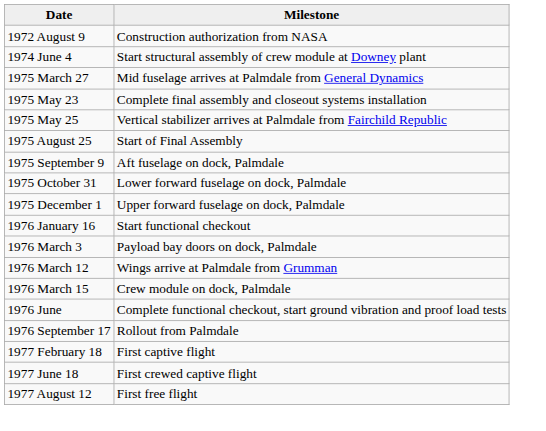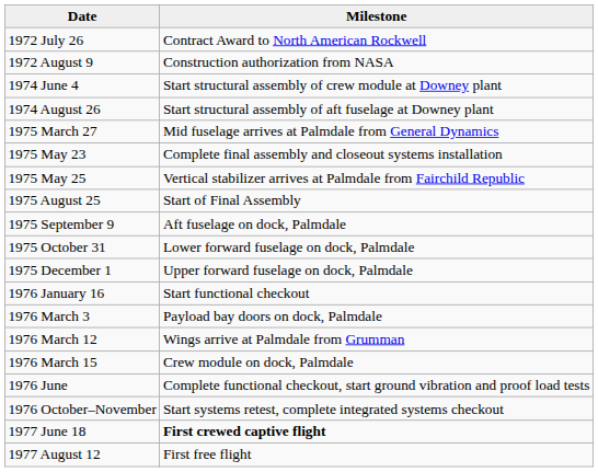 <table class="wikitable">
 <tr>
 <th scope="col" style="background:#efefef;" scope=col>Date</th>
 <th scope="col" style="background:#efefef;" scope=col>Milestone</th>
+</tr>
+<tr>
+<td>1972 July 26</td>
+<td>Contract Award to <a href='#'>North American Rockwell</a></td>
 </tr>
 <tr>
 <td>1972 August 9</td>
 <td>Construction authorization from NASA</td>
 </tr>
 <tr>
 <td>1974 June 4</td>
 <td>Start structural assembly of crew module at <a href='#'>Downey</a> plant</td>
+</tr>
+<tr>
+<td>1974 August 26</td>
+<td>Start structural assembly of aft fuselage at Downey plant</td>
 </tr>
 <tr>
 <td>1975 March 27</td>
 <td>Mid fuselage arrives at Palmdale from <a href='#'>General Dynamics</a></td>
 </tr>
 <tr>
 <td>1975 May 23</td>
 <td>Complete final assembly and closeout systems installation</td>
 </tr>
 <tr>
 <td>1975 May 25</td>
 <td>Vertical stabilizer arrives at Palmdale from <a href='#'>Fairchild Republic</a></td>
 </tr>
 <tr>
 <td>1975 August 25</td>
 <td>Start of Final Assembly</td>
 </tr>
 <tr>
 <td>1975 September 9</td>
 <td>Aft fuselage on dock, Palmdale</td>
 </tr>
 <tr>
 <td>1975 October 31</td>
 <td>Lower forward fuselage on dock, Palmdale</td>
 </tr>
 <tr>
 <td>1975 December 1</td>
 <td>Upper forward fuselage on dock, Palmdale</td>
 </tr>
 <tr>
 <td>1976 January 16</td>
 <td>Start functional checkout</td>
 </tr>
 <tr>
 <td>1976 March 3</td>
 <td>Payload bay doors on dock, Palmdale</td>
 </tr>
 <tr>
 <td>1976 March 12</td>
 <td>Wings arrive at Palmdale from <a href='#'>Grumman</a></td>
 </tr>
 <tr>
 <td>1976 March 15</td>
 <td>Crew module on dock, Palmdale</td>
 </tr>
 <tr>
 <td>1976 June</td>
 <td>Complete functional checkout, start ground vibration and proof load tests</td>
 </tr>
 <tr>
-<td>1976 September 17</td>
-<td>Rollout from Palmdale</td>
-</tr>
-<tr>
-<td>1977 February 18</td>
-<td>First captive flight</td>
+<td>1976 October–November</td>
+<td>Start systems retest, complete integrated systems checkout</td>
 </tr>
 <tr>
 <td>1977 June 18</td>
-<td>First crewed captive flight</td>
+<td><strong>First crewed captive flight</strong></td>
 </tr>
 <tr>
 <td>1977 August 12</td>
 <td>First free flight</td>
 </tr>
 </table>
